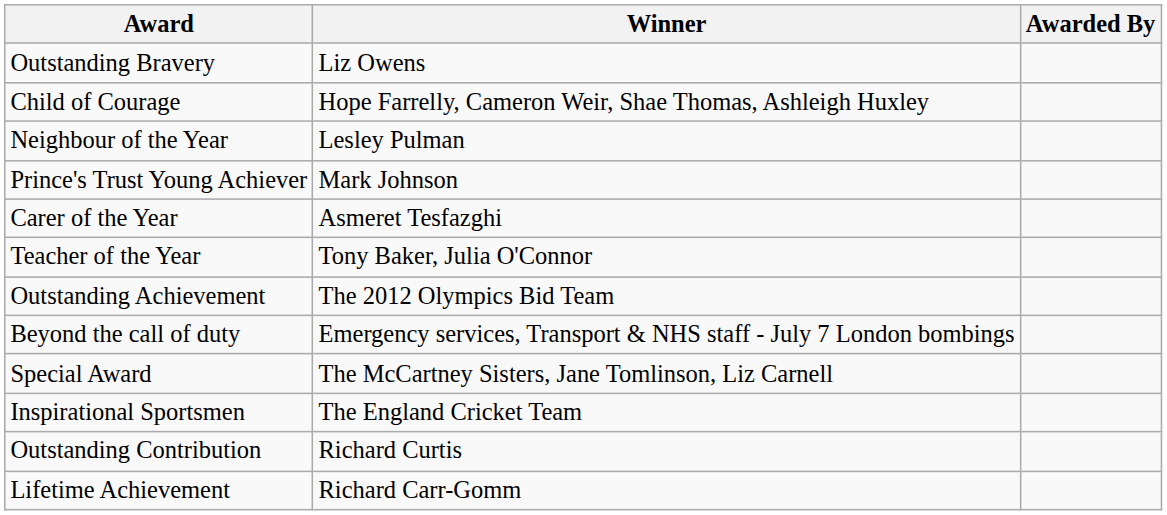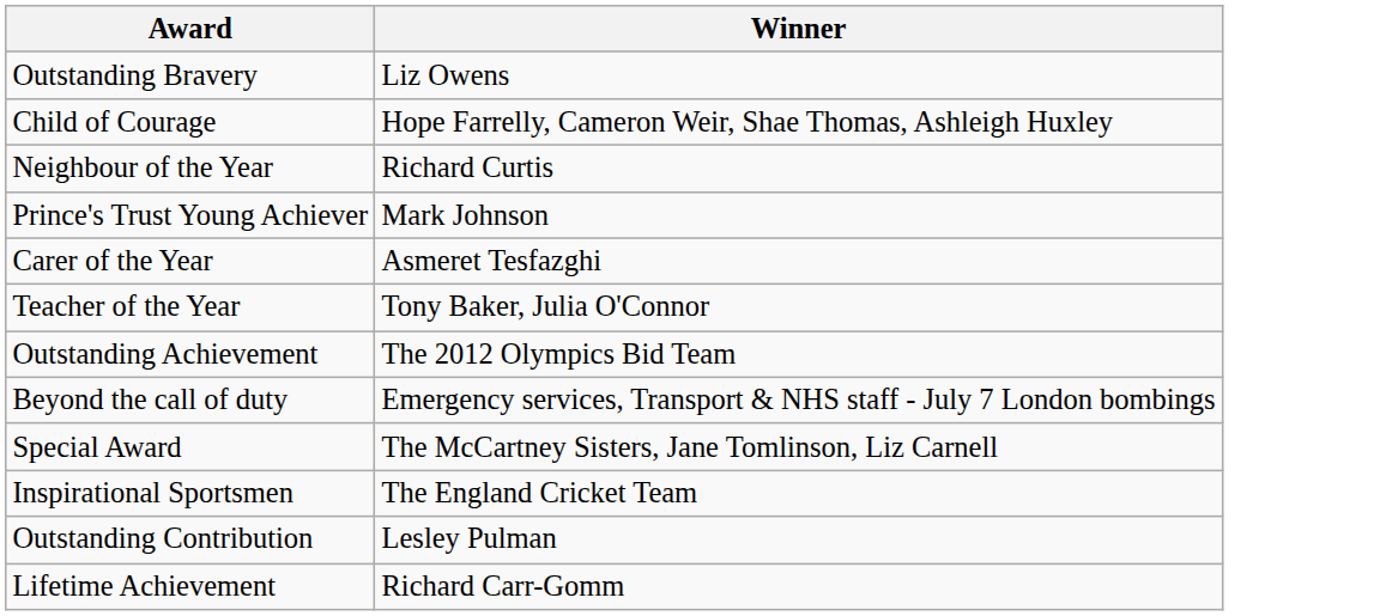 <table class="wikitable sortable">
 <tr>
 <th>Award</th>
 <th>Winner</th>
-<th>Awarded By</th>
 </tr>
 <tr>
 <td>Outstanding Bravery</td>
 <td>Liz Owens</td>
-<td></td>
 </tr>
 <tr>
 <td>Child of Courage</td>
 <td>Hope Farrelly, Cameron Weir, Shae Thomas, Ashleigh Huxley</td>
-<td></td>
 </tr>
 <tr>
 <td>Neighbour of the Year</td>
-<td>Lesley Pulman</td>
-<td></td>
+<td>Richard Curtis</td>
 </tr>
 <tr>
 <td>Prince's Trust Young Achiever</td>
 <td>Mark Johnson</td>
-<td></td>
 </tr>
 <tr>
 <td>Carer of the Year</td>
 <td>Asmeret Tesfazghi</td>
-<td></td>
 </tr>
 <tr>
 <td>Teacher of the Year</td>
 <td>Tony Baker, Julia O'Connor</td>
-<td></td>
 </tr>
 <tr>
 <td>Outstanding Achievement</td>
 <td>The 2012 Olympics Bid Team</td>
-<td></td>
 </tr>
 <tr>
 <td>Beyond the call of duty</td>
 <td>Emergency services, Transport & NHS staff - July 7 London bombings</td>
-<td></td>
 </tr>
 <tr>
 <td>Special Award</td>
 <td>The McCartney Sisters, Jane Tomlinson, Liz Carnell</td>
-<td></td>
 </tr>
 <tr>
 <td>Inspirational Sportsmen</td>
 <td>The England Cricket Team</td>
-<td></td>
 </tr>
 <tr>
 <td>Outstanding Contribution</td>
-<td>Richard Curtis</td>
-<td></td>
+<td>Lesley Pulman</td>
 </tr>
 <tr>
 <td>Lifetime Achievement</td>
 <td>Richard Carr-Gomm</td>
-<td></td>
 </tr>
 </table>
